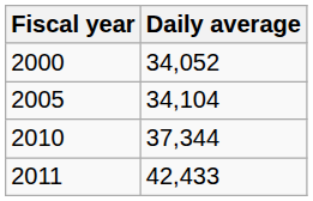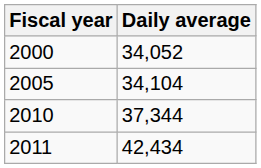 <table class="wikitable">
 <tr>
 <th>Fiscal year</th>
 <th>Daily average</th>
 </tr>
 <tr>
 <td>2000</td>
 <td>34,052</td>
 </tr>
 <tr>
 <td>2005</td>
 <td>34,104</td>
 </tr>
 <tr>
 <td>2010</td>
 <td>37,344</td>
 </tr>
 <tr>
 <td>2011</td>
-<td>42,433</td>
+<td>42,434</td>
 </tr>
 </table>
